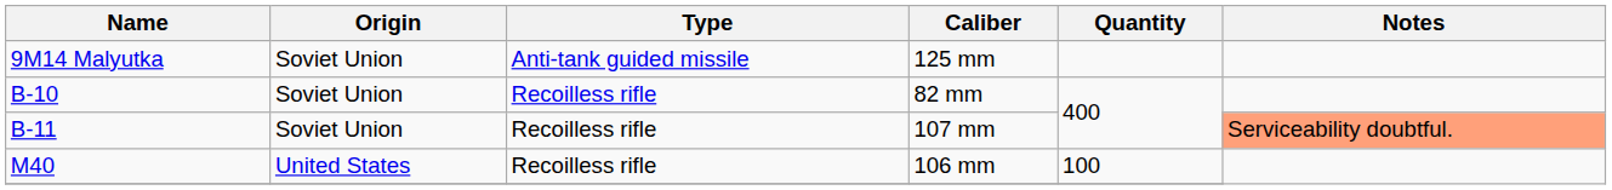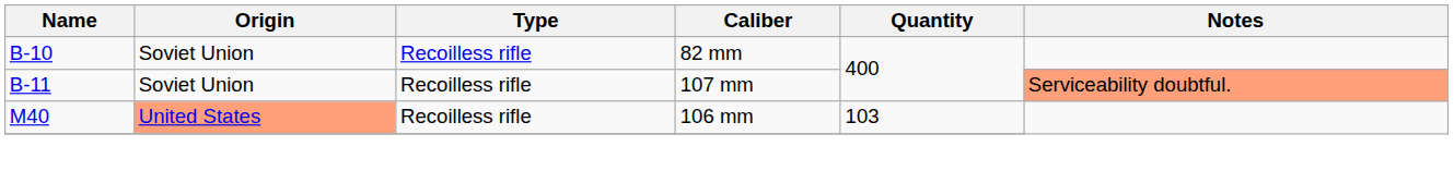 <table class="wikitable sortable" style="width:90%;">
 <tr>
 <th>Name</th>
 <th>Origin</th>
 <th>Type</th>
 <th>Caliber</th>
 <th>Quantity</th>
 <th>Notes</th>
-</tr>
-<tr>
-<td><a href='#'>9M14 Malyutka</a></td>
-<td>Soviet Union</td>
-<td><a href='#'>Anti-tank guided missile</a></td>
-<td>125 mm</td>
-<td></td>
-<td></td>
 </tr>
 <tr>
 <td><a href='#'>B-10</a></td>
 <td>Soviet Union</td>
 <td><a href='#'>Recoilless rifle</a></td>
 <td>82 mm</td>
 <td rowspan=2>400</td>
 <td></td>
 </tr>
 <tr>
 <td><a href='#'>B-11</a></td>
 <td>Soviet Union</td>
 <td>Recoilless rifle</td>
 <td>107 mm</td>
 <td style="background: lightsalmon;">Serviceability doubtful.</td>
 </tr>
 <tr>
 <td><a href='#'>M40</a></td>
-<td><a href='#'>United States</a></td>
+<td style="background: lightsalmon;"><a href='#'>United States</a></td>
 <td>Recoilless rifle</td>
 <td>106 mm</td>
-<td>100</td>
+<td>103</td>
 </tr>
 <tr>
 </tr>
 </table>
